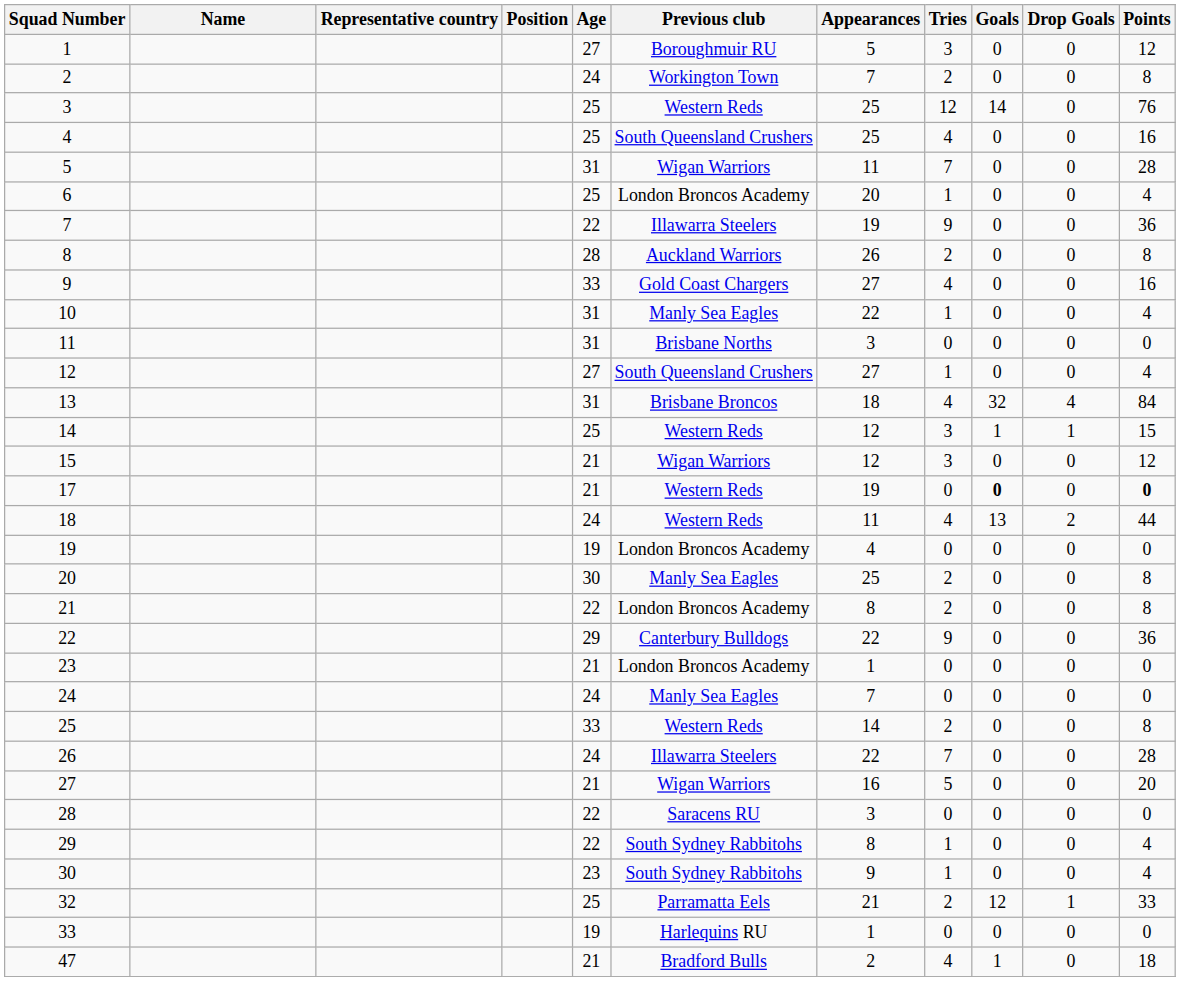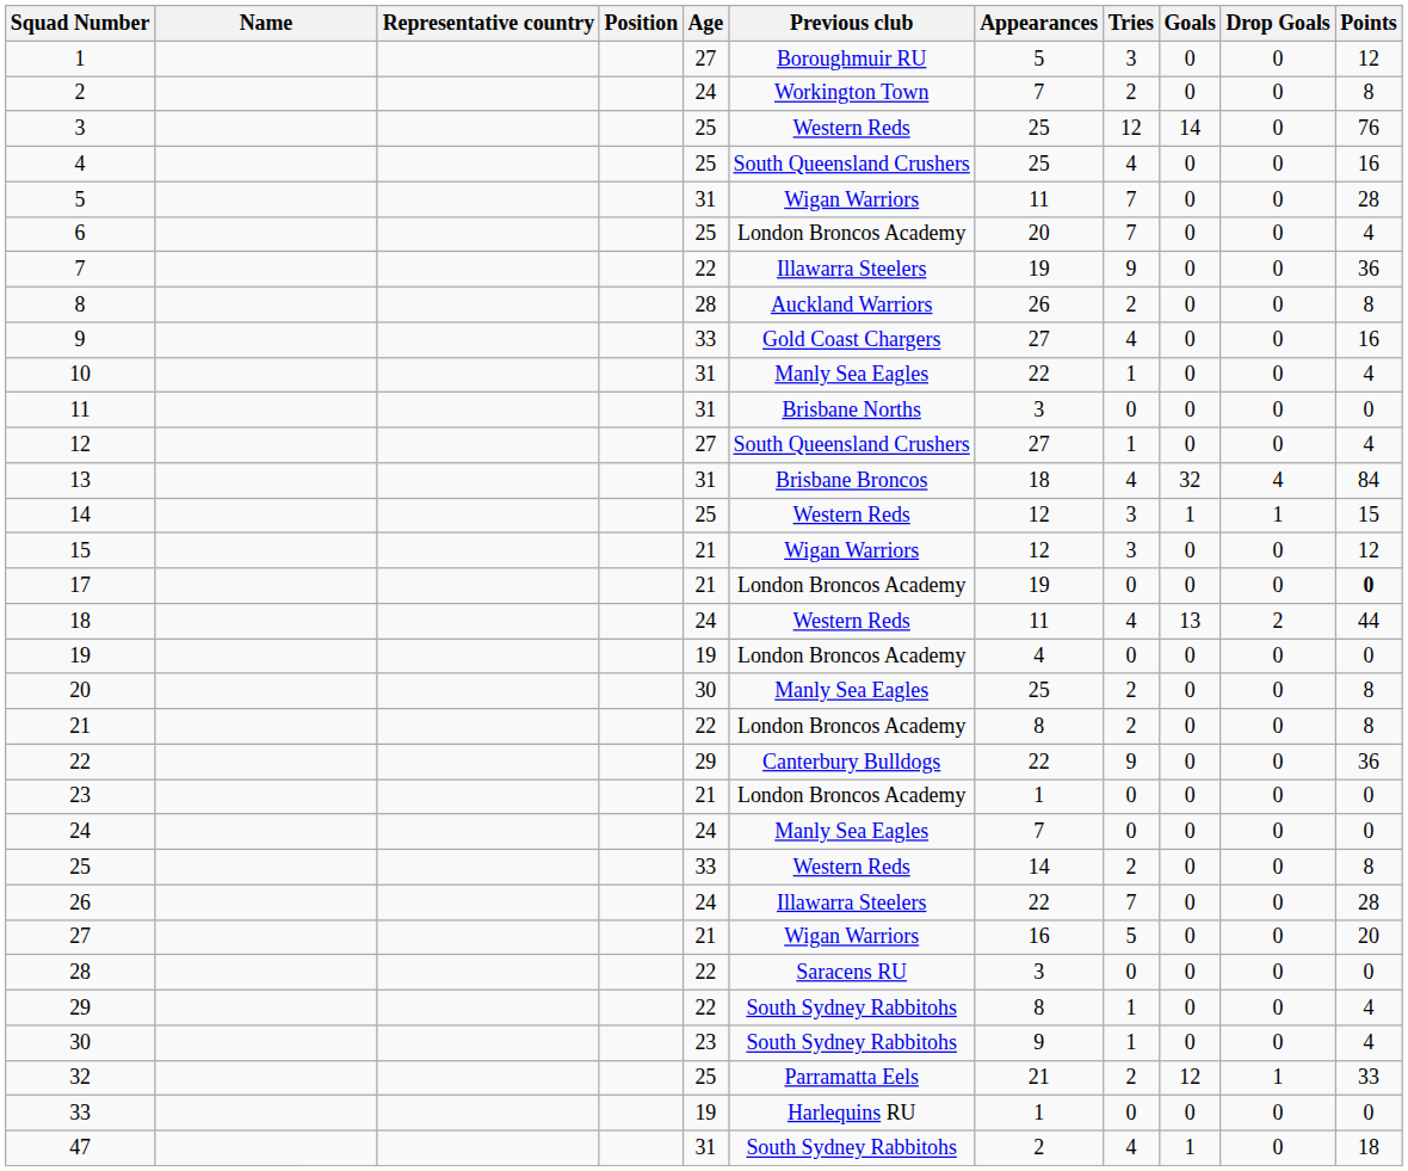 <table class="wikitable sortable" style="text-align: center; font-size:90%">
 <tr>
 <th>Squad Number</th>
 <th style="width:10em">Name</th>
 <th>Representative country</th>
 <th>Position</th>
 <th>Age</th>
 <th>Previous club</th>
 <th>Appearances</th>
 <th>Tries</th>
 <th>Goals</th>
 <th>Drop Goals</th>
 <th>Points</th>
 </tr>
 <tr>
 <td>1</td>
 <td></td>
 <td></td>
 <td></td>
 <td>27</td>
 <td><a href='#'>Boroughmuir RU</a></td>
 <td>5</td>
 <td>3</td>
 <td>0</td>
 <td>0</td>
 <td>12</td>
 </tr>
 <tr>
 <td>2</td>
 <td></td>
 <td></td>
 <td></td>
 <td>24</td>
 <td> <a href='#'>Workington Town</a></td>
 <td>7</td>
 <td>2</td>
 <td>0</td>
 <td>0</td>
 <td>8</td>
 </tr>
 <tr>
 <td>3</td>
 <td></td>
 <td></td>
 <td></td>
 <td>25</td>
 <td> <a href='#'>Western Reds</a></td>
 <td>25</td>
 <td>12</td>
 <td>14</td>
 <td>0</td>
 <td>76</td>
 </tr>
 <tr>
 <td>4</td>
 <td></td>
 <td></td>
 <td></td>
 <td>25</td>
 <td> <a href='#'>South Queensland Crushers</a></td>
 <td>25</td>
 <td>4</td>
 <td>0</td>
 <td>0</td>
 <td>16</td>
 </tr>
 <tr>
 <td>5</td>
 <td></td>
 <td></td>
 <td></td>
 <td>31</td>
 <td> <a href='#'>Wigan Warriors</a></td>
 <td>11</td>
 <td>7</td>
 <td>0</td>
 <td>0</td>
 <td>28</td>
 </tr>
 <tr>
 <td>6</td>
 <td></td>
 <td></td>
 <td></td>
 <td>25</td>
 <td> London Broncos Academy</td>
 <td>20</td>
-<td>1</td>
+<td>7</td>
 <td>0</td>
 <td>0</td>
 <td>4</td>
 </tr>
 <tr>
 <td>7</td>
 <td></td>
 <td></td>
 <td></td>
 <td>22</td>
 <td> <a href='#'>Illawarra Steelers</a></td>
 <td>19</td>
 <td>9</td>
 <td>0</td>
 <td>0</td>
 <td>36</td>
 </tr>
 <tr>
 <td>8</td>
 <td></td>
 <td></td>
 <td></td>
 <td>28</td>
 <td> <a href='#'>Auckland Warriors</a></td>
 <td>26</td>
 <td>2</td>
 <td>0</td>
 <td>0</td>
 <td>8</td>
 </tr>
 <tr>
 <td>9</td>
 <td></td>
 <td></td>
 <td></td>
 <td>33</td>
 <td> <a href='#'>Gold Coast Chargers</a></td>
 <td>27</td>
 <td>4</td>
 <td>0</td>
 <td>0</td>
 <td>16</td>
 </tr>
 <tr>
 <td>10</td>
 <td></td>
 <td></td>
 <td></td>
 <td>31</td>
 <td> <a href='#'>Manly Sea Eagles</a></td>
 <td>22</td>
 <td>1</td>
 <td>0</td>
 <td>0</td>
 <td>4</td>
 </tr>
 <tr>
 <td>11</td>
 <td></td>
 <td></td>
 <td></td>
 <td>31</td>
 <td> <a href='#'>Brisbane Norths</a></td>
 <td>3</td>
 <td>0</td>
 <td>0</td>
 <td>0</td>
 <td>0</td>
 </tr>
 <tr>
 <td>12</td>
 <td></td>
 <td></td>
 <td></td>
 <td>27</td>
 <td> <a href='#'>South Queensland Crushers</a></td>
 <td>27</td>
 <td>1</td>
 <td>0</td>
 <td>0</td>
 <td>4</td>
 </tr>
 <tr>
 <td>13</td>
 <td></td>
 <td></td>
 <td></td>
 <td>31</td>
 <td> <a href='#'>Brisbane Broncos</a></td>
 <td>18</td>
 <td>4</td>
 <td>32</td>
 <td>4</td>
 <td>84</td>
 </tr>
 <tr>
 <td>14</td>
 <td></td>
 <td></td>
 <td></td>
 <td>25</td>
 <td> <a href='#'>Western Reds</a></td>
 <td>12</td>
 <td>3</td>
 <td>1</td>
 <td>1</td>
 <td>15</td>
 </tr>
 <tr>
 <td>15</td>
 <td></td>
 <td></td>
 <td></td>
 <td>21</td>
 <td> <a href='#'>Wigan Warriors</a></td>
 <td>12</td>
 <td>3</td>
 <td>0</td>
 <td>0</td>
 <td>12</td>
 </tr>
 <tr>
 <td>17</td>
 <td></td>
 <td></td>
 <td></td>
 <td>21</td>
-<td> <a href='#'>Western Reds</a></td>
+<td> London Broncos Academy</td>
 <td>19</td>
 <td>0</td>
-<td><strong>0</strong></td>
+<td>0</td>
 <td>0</td>
 <td><strong>0</strong></td>
 </tr>
 <tr>
 <td>18</td>
 <td></td>
 <td></td>
 <td></td>
 <td>24</td>
 <td> <a href='#'>Western Reds</a></td>
 <td>11</td>
 <td>4</td>
 <td>13</td>
 <td>2</td>
 <td>44</td>
 </tr>
 <tr>
 <td>19</td>
 <td></td>
 <td></td>
 <td></td>
 <td>19</td>
 <td> London Broncos Academy</td>
 <td>4</td>
 <td>0</td>
 <td>0</td>
 <td>0</td>
 <td>0</td>
 </tr>
 <tr>
 <td>20</td>
 <td></td>
 <td></td>
 <td></td>
 <td>30</td>
 <td> <a href='#'>Manly Sea Eagles</a></td>
 <td>25</td>
 <td>2</td>
 <td>0</td>
 <td>0</td>
 <td>8</td>
 </tr>
 <tr>
 <td>21</td>
 <td></td>
 <td></td>
 <td></td>
 <td>22</td>
 <td> London Broncos Academy</td>
 <td>8</td>
 <td>2</td>
 <td>0</td>
 <td>0</td>
 <td>8</td>
 </tr>
 <tr>
 <td>22</td>
 <td></td>
 <td></td>
 <td></td>
 <td>29</td>
 <td> <a href='#'>Canterbury Bulldogs</a></td>
 <td>22</td>
 <td>9</td>
 <td>0</td>
 <td>0</td>
 <td>36</td>
 </tr>
 <tr>
 <td>23</td>
 <td></td>
 <td></td>
 <td></td>
 <td>21</td>
 <td> London Broncos Academy</td>
 <td>1</td>
 <td>0</td>
 <td>0</td>
 <td>0</td>
 <td>0</td>
 </tr>
 <tr>
 <td>24</td>
 <td></td>
 <td></td>
 <td></td>
 <td>24</td>
 <td> <a href='#'>Manly Sea Eagles</a></td>
 <td>7</td>
 <td>0</td>
 <td>0</td>
 <td>0</td>
 <td>0</td>
 </tr>
 <tr>
 <td>25</td>
 <td></td>
 <td></td>
 <td></td>
 <td>33</td>
 <td> <a href='#'>Western Reds</a></td>
 <td>14</td>
 <td>2</td>
 <td>0</td>
 <td>0</td>
 <td>8</td>
 </tr>
 <tr>
 <td>26</td>
 <td></td>
 <td></td>
 <td></td>
 <td>24</td>
 <td> <a href='#'>Illawarra Steelers</a></td>
 <td>22</td>
 <td>7</td>
 <td>0</td>
 <td>0</td>
 <td>28</td>
 </tr>
 <tr>
 <td>27</td>
 <td></td>
 <td></td>
 <td></td>
 <td>21</td>
 <td> <a href='#'>Wigan Warriors</a></td>
 <td>16</td>
 <td>5</td>
 <td>0</td>
 <td>0</td>
 <td>20</td>
 </tr>
 <tr>
 <td>28</td>
 <td></td>
 <td></td>
 <td></td>
 <td>22</td>
 <td><a href='#'>Saracens RU</a></td>
 <td>3</td>
 <td>0</td>
 <td>0</td>
 <td>0</td>
 <td>0</td>
 </tr>
 <tr>
 <td>29</td>
 <td></td>
 <td></td>
 <td></td>
 <td>22</td>
 <td> <a href='#'>South Sydney Rabbitohs</a></td>
 <td>8</td>
 <td>1</td>
 <td>0</td>
 <td>0</td>
 <td>4</td>
 </tr>
 <tr>
 <td>30</td>
 <td></td>
 <td></td>
 <td></td>
 <td>23</td>
 <td> <a href='#'>South Sydney Rabbitohs</a></td>
 <td>9</td>
 <td>1</td>
 <td>0</td>
 <td>0</td>
 <td>4</td>
 </tr>
 <tr>
 <td>32</td>
 <td></td>
 <td></td>
 <td></td>
 <td>25</td>
 <td> <a href='#'>Parramatta Eels</a></td>
 <td>21</td>
 <td>2</td>
 <td>12</td>
 <td>1</td>
 <td>33</td>
 </tr>
 <tr>
 <td>33</td>
 <td></td>
 <td></td>
 <td></td>
 <td>19</td>
 <td><a href='#'>Harlequins</a> RU</td>
 <td>1</td>
 <td>0</td>
 <td>0</td>
 <td>0</td>
 <td>0</td>
 </tr>
 <tr>
 <td>47</td>
 <td></td>
 <td></td>
 <td></td>
-<td>21</td>
-<td> <a href='#'>Bradford Bulls</a></td>
+<td>31</td>
+<td> <a href='#'>South Sydney Rabbitohs</a></td>
 <td>2</td>
 <td>4</td>
 <td>1</td>
 <td>0</td>
 <td>18</td>
 </tr>
 <tr>
 </tr>
 </table>
